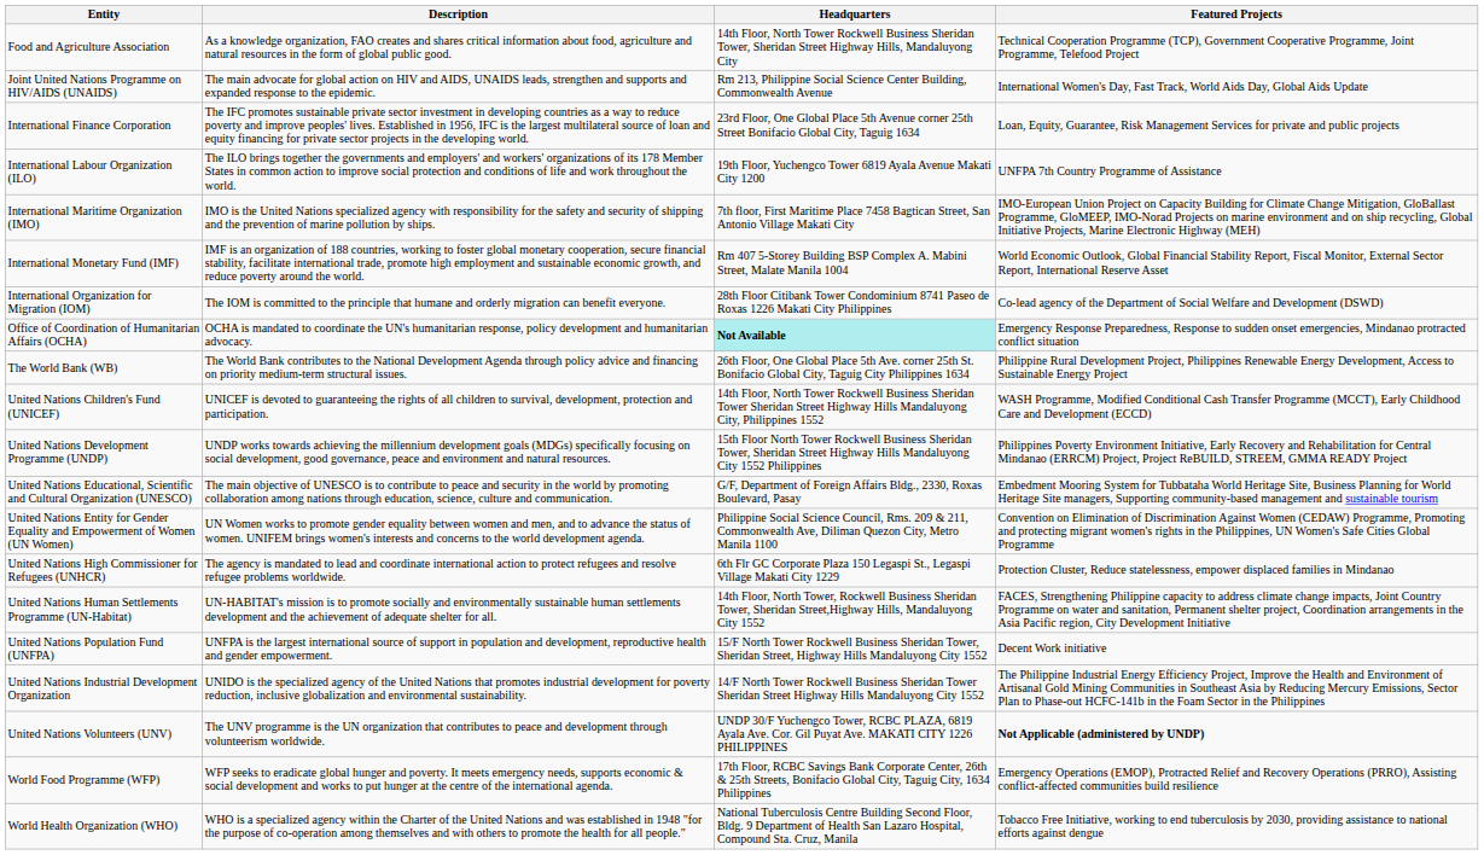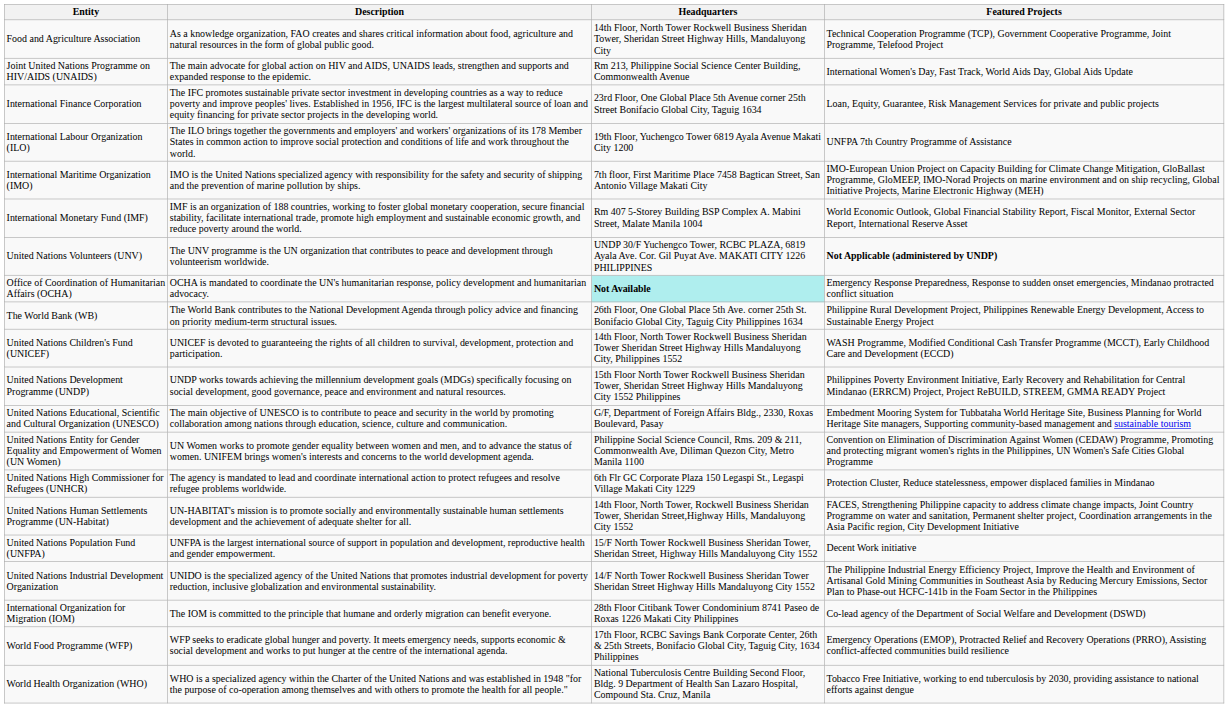 <table class="wikitable">
 <tr>
 <th>Entity</th>
 <th>Description</th>
 <th>Headquarters</th>
 <th>Featured Projects</th>
 </tr>
 <tr>
 <td>Food and Agriculture Association</td>
 <td>As a knowledge organization, FAO creates and shares critical information about food, agriculture and natural resources in the form of global public good.</td>
 <td>14th Floor, North Tower Rockwell Business Sheridan Tower, Sheridan Street Highway Hills, Mandaluyong City</td>
 <td>Technical Cooperation Programme (TCP), Government Cooperative Programme, Joint Programme, Telefood Project</td>
 </tr>
 <tr>
 <td>Joint United Nations Programme on HIV/AIDS (UNAIDS)</td>
 <td>The main advocate for global action on HIV and AIDS, UNAIDS leads, strengthen and supports and expanded response to the epidemic.</td>
 <td>Rm 213, Philippine Social Science Center Building, Commonwealth Avenue</td>
 <td>International Women's Day, Fast Track, World Aids Day, Global Aids Update</td>
 </tr>
 <tr>
 <td>International Finance Corporation</td>
 <td>The IFC promotes sustainable private sector investment in developing countries as a way to reduce poverty and improve peoples' lives. Established in 1956, IFC is the largest multilateral source of loan and equity financing for private sector projects in the developing world.</td>
 <td>23rd Floor, One Global Place 5th Avenue corner 25th Street Bonifacio Global City, Taguig 1634</td>
 <td>Loan, Equity, Guarantee, Risk Management Services for private and public projects</td>
 </tr>
 <tr>
 <td>International Labour Organization (ILO)</td>
 <td>The ILO brings together the governments and employers' and workers' organizations of its 178 Member States in common action to improve social protection and conditions of life and work throughout the world.</td>
 <td>19th Floor, Yuchengco Tower 6819 Ayala Avenue Makati City 1200</td>
 <td>UNFPA 7th Country Programme of Assistance</td>
 </tr>
 <tr>
 <td>International Maritime Organization (IMO)</td>
 <td>IMO is the United Nations specialized agency with responsibility for the safety and security of shipping and the prevention of marine pollution by ships.</td>
 <td>7th floor, First Maritime Place 7458 Bagtican Street, San Antonio Village  Makati City</td>
 <td>IMO-European Union Project on Capacity Building for Climate Change Mitigation, GloBallast Programme, GloMEEP, IMO-Norad Projects on marine environment and on ship recycling, Global Initiative Projects, Marine Electronic Highway (MEH)</td>
 </tr>
 <tr>
 <td>International Monetary Fund (IMF)</td>
 <td>IMF is an organization of 188 countries, working to foster global monetary cooperation, secure financial stability, facilitate international trade, promote high employment and sustainable economic growth, and reduce poverty around the world.</td>
 <td>Rm 407 5-Storey Building BSP Complex A. Mabini Street, Malate Manila 1004</td>
 <td>World Economic Outlook, Global Financial Stability Report, Fiscal Monitor, External Sector Report, International Reserve Asset</td>
 </tr>
 <tr>
-<td>International Organization for Migration (IOM)</td>
-<td>The IOM is committed to the principle that humane and orderly migration can benefit everyone.</td>
-<td>28th Floor Citibank Tower Condominium 8741 Paseo de Roxas 1226 Makati City Philippines</td>
-<td>Co-lead agency of the Department of Social Welfare and Development (DSWD)</td>
+<td>United Nations Volunteers (UNV)</td>
+<td>The UNV programme is the UN organization that contributes to peace and development through volunteerism worldwide.</td>
+<td>UNDP 30/F Yuchengco Tower, RCBC PLAZA, 6819 Ayala Ave. Cor. Gil Puyat Ave. MAKATI CITY 1226 PHILIPPINES</td>
+<td><strong>Not Applicable (administered by UNDP)</strong></td>
 </tr>
 <tr>
 <td>Office of Coordination of Humanitarian Affairs (OCHA)</td>
 <td>OCHA is mandated to coordinate the UN's humanitarian response, policy development and humanitarian advocacy.</td>
 <td style="background: paleturquoise;"><strong>Not Available</strong></td>
 <td>Emergency Response Preparedness, Response to sudden onset emergencies, Mindanao protracted conflict situation</td>
 </tr>
 <tr>
 <td>The World Bank (WB)</td>
 <td>The World Bank contributes to the National Development Agenda through policy advice and financing on priority medium-term structural issues.</td>
 <td>26th Floor, One Global Place 5th Ave. corner 25th St. Bonifacio Global City, Taguig City Philippines 1634</td>
 <td>Philippine Rural Development Project, Philippines Renewable Energy Development, Access to Sustainable Energy Project</td>
 </tr>
 <tr>
 <td>United Nations Children's Fund (UNICEF)</td>
 <td>UNICEF is devoted to guaranteeing the rights of all children to survival, development, protection and participation.</td>
 <td>14th Floor, North Tower Rockwell Business Sheridan Tower Sheridan Street Highway Hills Mandaluyong City, Philippines 1552</td>
 <td>WASH Programme, Modified Conditional Cash Transfer Programme (MCCT), Early Childhood Care and Development (ECCD)</td>
 </tr>
 <tr>
 <td>United Nations Development Programme (UNDP)</td>
 <td>UNDP works towards achieving the millennium development goals (MDGs) specifically focusing on social development, good governance, peace and environment and natural resources.</td>
 <td>15th Floor North Tower Rockwell Business Sheridan Tower, Sheridan Street Highway Hills Mandaluyong City 1552 Philippines</td>
 <td>Philippines Poverty Environment Initiative, Early Recovery and Rehabilitation for Central Mindanao (ERRCM) Project, Project ReBUILD, STREEM, GMMA READY Project</td>
 </tr>
 <tr>
 <td>United Nations Educational, Scientific and Cultural Organization (UNESCO)</td>
 <td>The main objective of UNESCO is to contribute to peace and security in the world by promoting collaboration among nations through education, science, culture and communication.</td>
 <td>G/F, Department of Foreign Affairs Bldg., 2330, Roxas Boulevard, Pasay</td>
 <td>Embedment Mooring System for Tubbataha World Heritage Site, Business Planning for World Heritage Site managers, Supporting community-based management and <a href='#'>sustainable tourism</a></td>
 </tr>
 <tr>
 <td>United Nations Entity for Gender Equality and Empowerment of Women (UN Women)</td>
 <td>UN Women works to promote gender equality between women and men, and to advance the status of women. UNIFEM brings women's interests and concerns to the world development agenda.</td>
 <td>Philippine Social Science Council, Rms. 209 & 211, Commonwealth Ave, Diliman Quezon City, Metro Manila 1100</td>
 <td>Convention on Elimination of Discrimination Against Women (CEDAW) Programme, Promoting and protecting migrant women's rights in the Philippines, UN Women's Safe Cities Global Programme</td>
 </tr>
 <tr>
 <td>United Nations High Commissioner for Refugees (UNHCR)</td>
 <td>The agency is mandated to lead and coordinate international action to protect refugees and resolve refugee problems worldwide.</td>
 <td>6th Flr GC Corporate Plaza 150 Legaspi St., Legaspi Village Makati City  1229</td>
 <td>Protection Cluster, Reduce statelessness, empower displaced families in Mindanao</td>
 </tr>
 <tr>
 <td>United Nations Human Settlements Programme (UN-Habitat)</td>
 <td>UN-HABITAT's mission is to promote socially and environmentally sustainable human settlements development and the achievement of adequate shelter for all.</td>
 <td>14th Floor, North Tower, Rockwell Business Sheridan Tower, Sheridan Street,Highway Hills, Mandaluyong City 1552</td>
 <td>FACES, Strengthening Philippine capacity to address climate change impacts, Joint Country Programme on water and sanitation, Permanent shelter project, Coordination arrangements in the Asia Pacific region, City Development Initiative</td>
 </tr>
 <tr>
 <td>United Nations Population Fund (UNFPA)</td>
 <td>UNFPA is the largest international source of support in population and development, reproductive health and gender empowerment.</td>
 <td>15/F North Tower Rockwell Business Sheridan Tower, Sheridan Street, Highway Hills Mandaluyong City 1552</td>
 <td>Decent Work initiative</td>
 </tr>
 <tr>
 <td>United Nations Industrial Development Organization</td>
 <td>UNIDO is the specialized agency of the United Nations that promotes industrial development for poverty reduction, inclusive globalization and environmental sustainability.</td>
 <td>14/F North Tower Rockwell Business Sheridan Tower Sheridan Street Highway Hills Mandaluyong City 1552</td>
 <td>The Philippine Industrial Energy Efficiency Project, Improve the Health and Environment of Artisanal Gold Mining Communities in Southeast Asia by Reducing Mercury Emissions, Sector Plan to Phase-out HCFC-141b in the Foam Sector in the Philippines</td>
 </tr>
 <tr>
-<td>United Nations Volunteers (UNV)</td>
-<td>The UNV programme is the UN organization that contributes to peace and development through volunteerism worldwide.</td>
-<td>UNDP 30/F Yuchengco Tower, RCBC PLAZA, 6819 Ayala Ave. Cor. Gil Puyat Ave. MAKATI CITY 1226 PHILIPPINES</td>
-<td><strong>Not Applicable (administered by UNDP)</strong></td>
+<td>International Organization for Migration (IOM)</td>
+<td>The IOM is committed to the principle that humane and orderly migration can benefit everyone.</td>
+<td>28th Floor Citibank Tower Condominium 8741 Paseo de Roxas 1226 Makati City Philippines</td>
+<td>Co-lead agency of the Department of Social Welfare and Development (DSWD)</td>
 </tr>
 <tr>
 <td>World Food Programme (WFP)</td>
 <td>WFP seeks to eradicate global hunger and poverty. It meets emergency needs, supports economic & social development and works to put hunger at the centre of the international agenda.</td>
 <td>17th Floor, RCBC Savings Bank Corporate Center, 26th & 25th Streets, Bonifacio Global City, Taguig City, 1634 Philippines</td>
 <td>Emergency Operations (EMOP), Protracted Relief and Recovery Operations (PRRO), Assisting conflict-affected communities build resilience</td>
 </tr>
 <tr>
 <td>World Health Organization (WHO)</td>
 <td>WHO is a specialized agency within the Charter of the United Nations and was established in 1948 "for the purpose of co-operation among themselves and with others to promote the health for all people."</td>
 <td>National Tuberculosis Centre Building Second Floor, Bldg. 9 Department of Health San Lazaro Hospital, Compound Sta. Cruz, Manila</td>
 <td>Tobacco Free Initiative, working to end tuberculosis by 2030, providing assistance to national efforts against dengue</td>
 </tr>
 </table>
